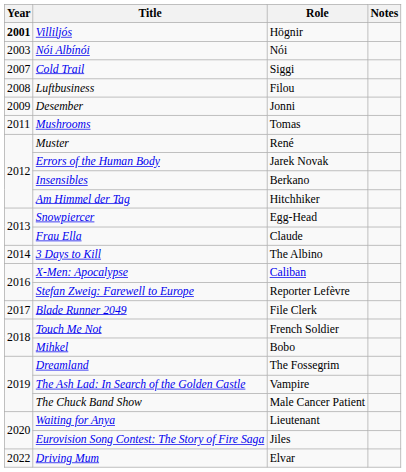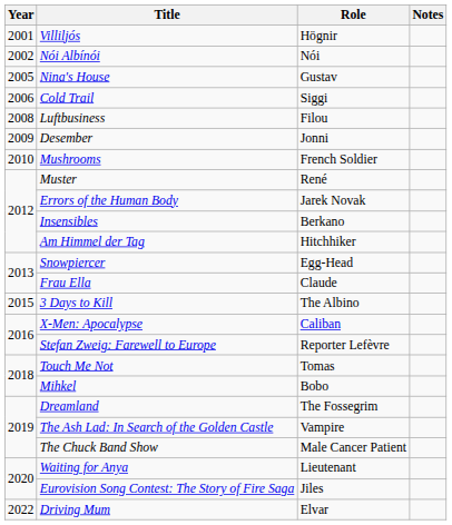 <table class="wikitable sortable">
 <tr>
 <th>Year</th>
 <th>Title</th>
 <th>Role</th>
 <th class="unsortable">Notes</th>
 </tr>
 <tr>
-<td><strong>2001</strong></td>
+<td>2001</td>
 <td><em><a href='#'>Villiljós</a></em></td>
 <td>Högnir</td>
 <td></td>
 </tr>
 <tr>
-<td>2003</td>
+<td>2002</td>
 <td><em><a href='#'>Nói Albínói</a></em></td>
 <td>Nói</td>
 <td></td>
 </tr>
 <tr>
-<td>2007</td>
+<td>2005</td>
+<td><em><a href='#'>Nina's House</a></em></td>
+<td>Gustav</td>
+<td></td>
+</tr>
+<tr>
+<td>2006</td>
 <td><em><a href='#'>Cold Trail</a></em></td>
 <td>Siggi</td>
 <td></td>
 </tr>
 <tr>
 <td>2008</td>
 <td><em>Luftbusiness</em></td>
 <td>Filou</td>
 <td></td>
 </tr>
 <tr>
 <td>2009</td>
 <td><em>Desember</em></td>
 <td>Jonni</td>
 <td></td>
 </tr>
 <tr>
-<td>2011</td>
+<td>2010</td>
 <td><em><a href='#'>Mushrooms</a></em></td>
-<td>Tomas</td>
+<td>French Soldier</td>
 <td></td>
 </tr>
 <tr>
 <td rowspan="4">2012</td>
 <td><em>Muster</em></td>
 <td>René</td>
 <td></td>
 </tr>
 <tr>
 <td><em><a href='#'>Errors of the Human Body</a></em></td>
 <td>Jarek Novak</td>
 <td></td>
 </tr>
 <tr>
 <td><em><a href='#'>Insensibles</a></em></td>
 <td>Berkano</td>
 <td></td>
 </tr>
 <tr>
 <td><em><a href='#'>Am Himmel der Tag</a></em></td>
 <td>Hitchhiker</td>
 <td></td>
 </tr>
 <tr>
 <td rowspan="2">2013</td>
 <td><em><a href='#'>Snowpiercer</a></em></td>
 <td>Egg-Head</td>
 <td></td>
 </tr>
 <tr>
 <td><em><a href='#'>Frau Ella</a></em></td>
 <td>Claude</td>
 <td></td>
 </tr>
 <tr>
-<td>2014</td>
+<td>2015</td>
 <td><em><a href='#'>3 Days to Kill</a></em></td>
 <td>The Albino</td>
 <td></td>
 </tr>
 <tr>
 <td rowspan="2">2016</td>
 <td><em><a href='#'>X-Men: Apocalypse</a></em></td>
 <td><a href='#'>Caliban</a></td>
 <td></td>
 </tr>
 <tr>
 <td><em><a href='#'>Stefan Zweig: Farewell to Europe</a></em></td>
 <td>Reporter Lefèvre</td>
 <td></td>
 </tr>
 <tr>
-<td>2017</td>
-<td><em><a href='#'>Blade Runner 2049</a></em></td>
-<td>File Clerk</td>
-<td></td>
-</tr>
-<tr>
 <td rowspan="2">2018</td>
 <td><em><a href='#'>Touch Me Not</a></em></td>
-<td>French Soldier</td>
+<td>Tomas</td>
 <td></td>
 </tr>
 <tr>
 <td><em><a href='#'>Mihkel</a></em></td>
 <td>Bobo</td>
 <td></td>
 </tr>
 <tr>
 <td rowspan="3">2019</td>
 <td><em><a href='#'>Dreamland</a></em></td>
 <td>The Fossegrim</td>
 <td></td>
 </tr>
 <tr>
 <td><em><a href='#'>The Ash Lad: In Search of the Golden Castle</a></em></td>
 <td>Vampire</td>
 <td></td>
 </tr>
 <tr>
 <td><em>The Chuck Band Show</em></td>
 <td>Male Cancer Patient</td>
 <td></td>
 </tr>
 <tr>
 <td rowspan="2">2020</td>
 <td><em><a href='#'>Waiting for Anya</a></em></td>
 <td>Lieutenant</td>
 <td></td>
 </tr>
 <tr>
 <td><em><a href='#'>Eurovision Song Contest: The Story of Fire Saga</a></em></td>
 <td>Jiles</td>
 <td></td>
 </tr>
 <tr>
 <td>2022</td>
 <td><em><a href='#'>Driving Mum</a></em></td>
 <td>Elvar</td>
 <td></td>
 </tr>
 </table>
